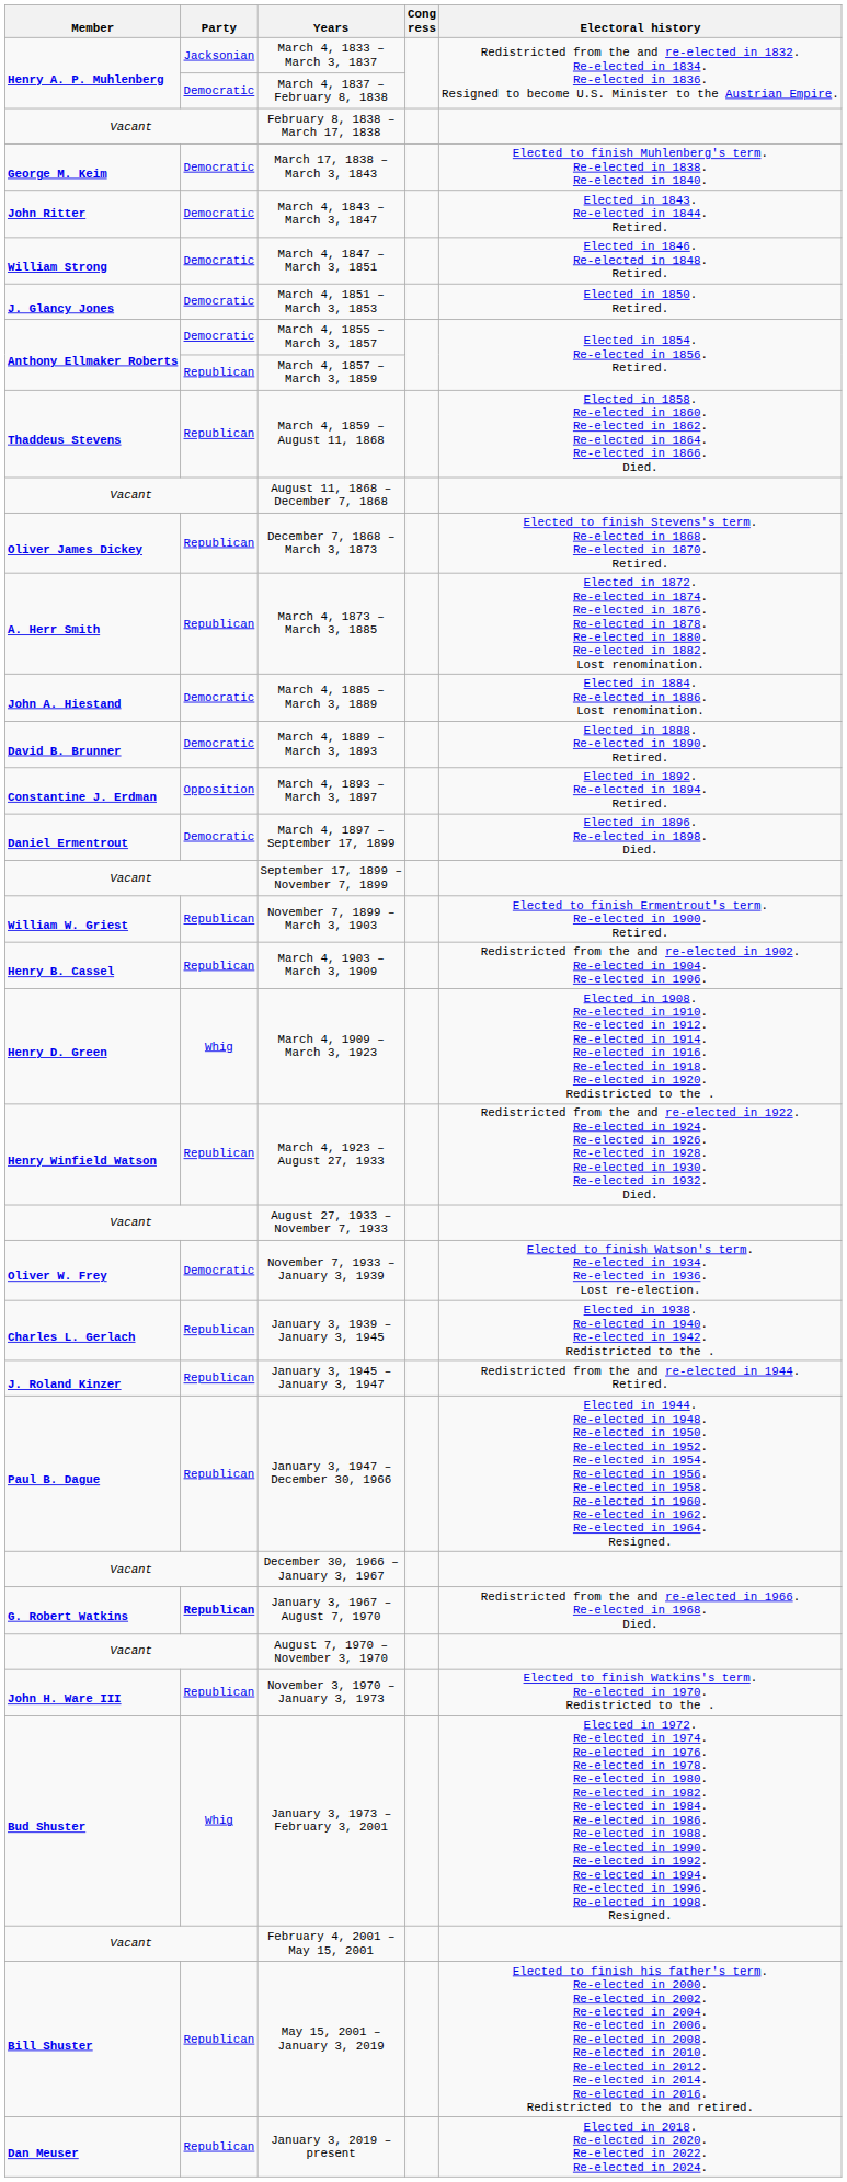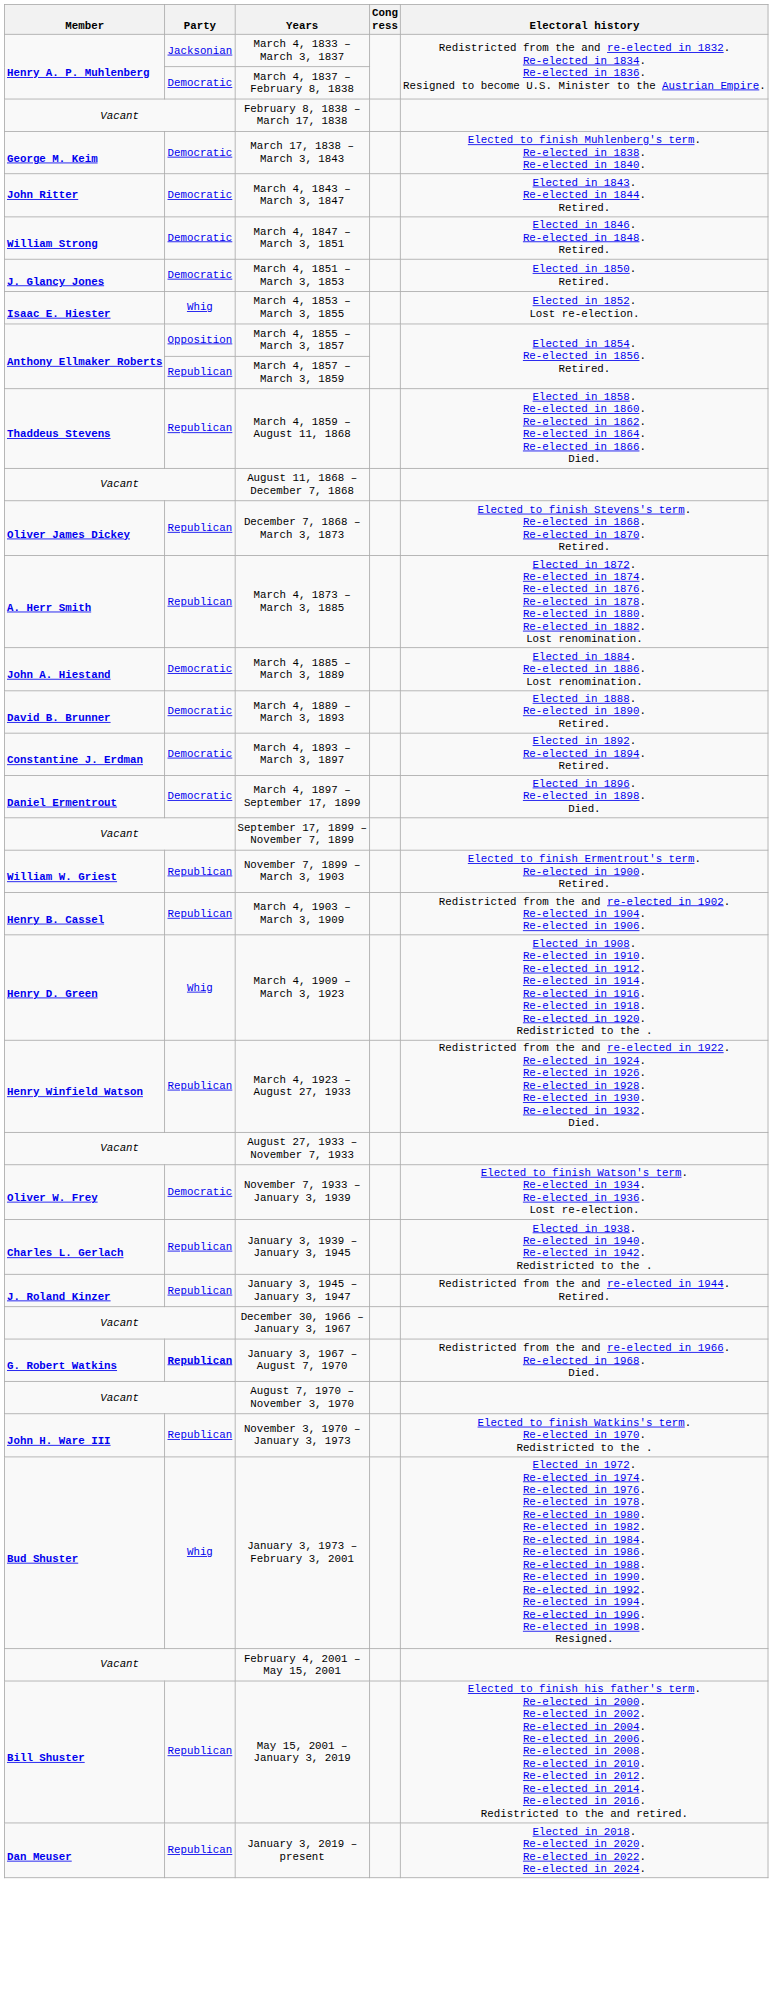 <table class=wikitable style="text-align:center">
 <tr valign=bottom>
 <th>Member<br></th>
 <th>Party</th>
 <th>Years</th>
 <th>Cong<br>ress</th>
 <th>Electoral history</th>
 </tr>
 <tr style="height:3em">
 <td rowspan=2 align=left><br><strong><a href='#'>Henry A. P. Muhlenberg</a></strong><br></td>
 <td><a href='#'>Jacksonian</a></td>
 <td nowrap>March 4, 1833 –<br>March 3, 1837</td>
 <td rowspan=2></td>
 <td rowspan=2>Redistricted from the  and <a href='#'>re-elected in 1832</a>.<br><a href='#'>Re-elected in 1834</a>.<br><a href='#'>Re-elected in 1836</a>.<br>Resigned to become U.S. Minister to the <a href='#'>Austrian Empire</a>.</td>
 </tr>
 <tr style="height:3em">
 <td><a href='#'>Democratic</a></td>
 <td nowrap>March 4, 1837 –<br>February 8, 1838</td>
 </tr>
 <tr style="height:3em">
 <td colspan=2><em>Vacant</em></td>
 <td nowrap>February 8, 1838 –<br>March 17, 1838</td>
 <td></td>
 <td></td>
 </tr>
 <tr style="height:3em">
 <td align=left><br><strong><a href='#'>George M. Keim</a></strong><br></td>
 <td><a href='#'>Democratic</a></td>
 <td nowrap>March 17, 1838 –<br>March 3, 1843</td>
 <td></td>
 <td><a href='#'>Elected to finish Muhlenberg's term</a>.<br><a href='#'>Re-elected in 1838</a>.<br><a href='#'>Re-elected in 1840</a>.<br></td>
 </tr>
 <tr style="height:3em">
 <td align=left><strong><a href='#'>John Ritter</a></strong><br></td>
 <td><a href='#'>Democratic</a></td>
 <td nowrap>March 4, 1843 –<br>March 3, 1847</td>
 <td></td>
 <td><a href='#'>Elected in 1843</a>.<br><a href='#'>Re-elected in 1844</a>.<br>Retired.</td>
 </tr>
 <tr style="height:3em">
 <td align=left><br><strong><a href='#'>William Strong</a></strong><br></td>
 <td><a href='#'>Democratic</a></td>
 <td nowrap>March 4, 1847 –<br>March 3, 1851</td>
 <td></td>
 <td><a href='#'>Elected in 1846</a>.<br><a href='#'>Re-elected in 1848</a>.<br>Retired.</td>
 </tr>
 <tr style="height:3em">
 <td align=left><br><strong><a href='#'>J. Glancy Jones</a></strong><br></td>
 <td><a href='#'>Democratic</a></td>
 <td nowrap>March 4, 1851 –<br>March 3, 1853</td>
 <td></td>
 <td><a href='#'>Elected in 1850</a>.<br>Retired.</td>
 </tr>
 <tr style="height:3em">
+<td align=left><br><strong><a href='#'>Isaac E. Hiester</a></strong><br></td>
+<td><a href='#'>Whig</a></td>
+<td nowrap>March 4, 1853 –<br>March 3, 1855</td>
+<td></td>
+<td><a href='#'>Elected in 1852</a>.<br>Lost re-election.</td>
+</tr>
+<tr style="height:3em">
 <td rowspan=2 align=left><br><strong><a href='#'>Anthony Ellmaker Roberts</a></strong><br></td>
-<td><a href='#'>Democratic</a></td>
+<td><a href='#'>Opposition</a></td>
 <td nowrap>March 4, 1855 –<br>March 3, 1857</td>
 <td rowspan=2></td>
 <td rowspan=2><a href='#'>Elected in 1854</a>.<br><a href='#'>Re-elected in 1856</a>.<br>Retired.</td>
 </tr>
 <tr style="height:3em">
 <td><a href='#'>Republican</a></td>
 <td nowrap>March 4, 1857 –<br>March 3, 1859</td>
 </tr>
 <tr style="height:3em">
 <td align=left><br><strong><a href='#'>Thaddeus Stevens</a></strong><br></td>
 <td><a href='#'>Republican</a></td>
 <td nowrap>March 4, 1859 –<br>August 11, 1868</td>
 <td></td>
 <td><a href='#'>Elected in 1858</a>.<br><a href='#'>Re-elected in 1860</a>.<br><a href='#'>Re-elected in 1862</a>.<br><a href='#'>Re-elected in 1864</a>.<br><a href='#'>Re-elected in 1866</a>.<br>Died.</td>
 </tr>
 <tr style="height:3em">
 <td colspan=2><em>Vacant</em></td>
 <td nowrap>August 11, 1868 –<br>December 7, 1868</td>
 <td></td>
 <td></td>
 </tr>
 <tr style="height:3em">
 <td align=left><br><strong><a href='#'>Oliver James Dickey</a></strong><br></td>
 <td><a href='#'>Republican</a></td>
 <td nowrap>December 7, 1868 –<br>March 3, 1873</td>
 <td></td>
 <td><a href='#'>Elected to finish Stevens's term</a>.<br><a href='#'>Re-elected in 1868</a>.<br><a href='#'>Re-elected in 1870</a>.<br>Retired.</td>
 </tr>
 <tr style="height:3em">
 <td align=left><br><strong><a href='#'>A. Herr Smith</a></strong><br></td>
 <td><a href='#'>Republican</a></td>
 <td nowrap>March 4, 1873 –<br>March 3, 1885</td>
 <td></td>
 <td><a href='#'>Elected in 1872</a>.<br><a href='#'>Re-elected in 1874</a>.<br><a href='#'>Re-elected in 1876</a>.<br><a href='#'>Re-elected in 1878</a>.<br><a href='#'>Re-elected in 1880</a>.<br><a href='#'>Re-elected in 1882</a>.<br>Lost renomination.</td>
 </tr>
 <tr style="height:3em">
 <td align=left><br><strong><a href='#'>John A. Hiestand</a></strong><br></td>
 <td><a href='#'>Democratic</a></td>
 <td nowrap>March 4, 1885 –<br>March 3, 1889</td>
 <td></td>
 <td><a href='#'>Elected in 1884</a>.<br><a href='#'>Re-elected in 1886</a>.<br>Lost renomination.</td>
 </tr>
 <tr style="height:3em">
 <td align=left><br><strong><a href='#'>David B. Brunner</a></strong><br></td>
 <td><a href='#'>Democratic</a></td>
 <td nowrap>March 4, 1889 –<br>March 3, 1893</td>
 <td></td>
 <td><a href='#'>Elected in 1888</a>.<br><a href='#'>Re-elected in 1890</a>.<br>Retired.</td>
 </tr>
 <tr style="height:3em">
 <td align=left><br><strong><a href='#'>Constantine J. Erdman</a></strong><br></td>
-<td><a href='#'>Opposition</a></td>
+<td><a href='#'>Democratic</a></td>
 <td nowrap>March 4, 1893 –<br>March 3, 1897</td>
 <td></td>
 <td><a href='#'>Elected in 1892</a>.<br><a href='#'>Re-elected in 1894</a>.<br>Retired.</td>
 </tr>
 <tr style="height:3em">
 <td align=left><br><strong><a href='#'>Daniel Ermentrout</a></strong><br></td>
 <td><a href='#'>Democratic</a></td>
 <td nowrap>March 4, 1897 –<br>September 17, 1899</td>
 <td></td>
 <td><a href='#'>Elected in 1896</a>.<br><a href='#'>Re-elected in 1898</a>.<br>Died.</td>
 </tr>
 <tr style="height:3em">
 <td colspan=2><em>Vacant</em></td>
 <td nowrap>September 17, 1899 –<br>November 7, 1899</td>
 <td></td>
 <td></td>
 </tr>
 <tr style="height:3em">
 <td align=left><br><strong><a href='#'>William W. Griest</a></strong><br></td>
 <td><a href='#'>Republican</a></td>
 <td nowrap>November 7, 1899 –<br>March 3, 1903</td>
 <td></td>
 <td><a href='#'>Elected to finish Ermentrout's term</a>.<br><a href='#'>Re-elected in 1900</a>.<br>Retired.</td>
 </tr>
 <tr style="height:3em">
 <td align=left><br><strong><a href='#'>Henry B. Cassel</a></strong><br></td>
 <td><a href='#'>Republican</a></td>
 <td nowrap>March 4, 1903 –<br>March 3, 1909</td>
 <td></td>
 <td>Redistricted from the  and <a href='#'>re-elected in 1902</a>.<br><a href='#'>Re-elected in 1904</a>.<br><a href='#'>Re-elected in 1906</a>.<br></td>
 </tr>
 <tr style="height:3em">
 <td align=left><br><strong><a href='#'>Henry D. Green</a></strong><br></td>
 <td><a href='#'>Whig</a></td>
 <td nowrap>March 4, 1909 –<br>March 3, 1923</td>
 <td></td>
 <td><a href='#'>Elected in 1908</a>.<br><a href='#'>Re-elected in 1910</a>.<br><a href='#'>Re-elected in 1912</a>.<br><a href='#'>Re-elected in 1914</a>.<br><a href='#'>Re-elected in 1916</a>.<br><a href='#'>Re-elected in 1918</a>.<br><a href='#'>Re-elected in 1920</a>.<br>Redistricted to the .</td>
 </tr>
 <tr style="height:3em">
 <td align=left><br><strong><a href='#'>Henry Winfield Watson</a></strong><br></td>
 <td><a href='#'>Republican</a></td>
 <td nowrap>March 4, 1923 –<br>August 27, 1933</td>
 <td></td>
 <td>Redistricted from the  and <a href='#'>re-elected in 1922</a>.<br><a href='#'>Re-elected in 1924</a>.<br><a href='#'>Re-elected in 1926</a>.<br><a href='#'>Re-elected in 1928</a>.<br><a href='#'>Re-elected in 1930</a>.<br><a href='#'>Re-elected in 1932</a>.<br>Died.</td>
 </tr>
 <tr style="height:3em">
 <td colspan=2><em>Vacant</em></td>
 <td nowrap>August 27, 1933 –<br>November 7, 1933</td>
 <td></td>
 <td></td>
 </tr>
 <tr style="height:3em">
 <td align=left><br><strong><a href='#'>Oliver W. Frey</a></strong><br></td>
 <td><a href='#'>Democratic</a></td>
 <td nowrap>November 7, 1933 –<br>January 3, 1939</td>
 <td></td>
 <td><a href='#'>Elected to finish Watson's term</a>.<br><a href='#'>Re-elected in 1934</a>.<br><a href='#'>Re-elected in 1936</a>.<br>Lost re-election.</td>
 </tr>
 <tr style="height:3em">
 <td align=left><br><strong><a href='#'>Charles L. Gerlach</a></strong><br></td>
 <td><a href='#'>Republican</a></td>
 <td nowrap>January 3, 1939 –<br>January 3, 1945</td>
 <td></td>
 <td><a href='#'>Elected in 1938</a>.<br><a href='#'>Re-elected in 1940</a>.<br><a href='#'>Re-elected in 1942</a>.<br>Redistricted to the .</td>
 </tr>
 <tr style="height:3em">
 <td align=left><br><strong><a href='#'>J. Roland Kinzer</a></strong><br></td>
 <td><a href='#'>Republican</a></td>
 <td nowrap>January 3, 1945 –<br>January 3, 1947</td>
 <td></td>
 <td>Redistricted from the  and <a href='#'>re-elected in 1944</a>.<br>Retired.</td>
 </tr>
 <tr style="height:3em">
-<td align=left><br><strong><a href='#'>Paul B. Dague</a></strong><br></td>
-<td><a href='#'>Republican</a></td>
-<td nowrap>January 3, 1947 –<br>December 30, 1966</td>
-<td></td>
-<td><a href='#'>Elected in 1944</a>.<br><a href='#'>Re-elected in 1948</a>.<br><a href='#'>Re-elected in 1950</a>.<br><a href='#'>Re-elected in 1952</a>.<br><a href='#'>Re-elected in 1954</a>.<br><a href='#'>Re-elected in 1956</a>.<br><a href='#'>Re-elected in 1958</a>.<br><a href='#'>Re-elected in 1960</a>.<br><a href='#'>Re-elected in 1962</a>.<br><a href='#'>Re-elected in 1964</a>.<br>Resigned.</td>
-</tr>
-<tr style="height:3em">
 <td colspan=2><em>Vacant</em></td>
 <td nowrap>December 30, 1966 –<br>January 3, 1967</td>
 <td></td>
 <td></td>
 </tr>
 <tr style="height:3em">
 <td align=left><br><strong><a href='#'>G. Robert Watkins</a></strong><br></td>
 <td><strong><a href='#'>Republican</a></strong></td>
 <td nowrap>January 3, 1967 –<br>August 7, 1970</td>
 <td></td>
 <td>Redistricted from the  and <a href='#'>re-elected in 1966</a>.<br><a href='#'>Re-elected in 1968</a>.<br>Died.</td>
 </tr>
 <tr style="height:3em">
 <td colspan=2><em>Vacant</em></td>
 <td nowrap>August 7, 1970 –<br>November 3, 1970</td>
 <td></td>
 <td></td>
 </tr>
 <tr style="height:3em">
 <td align=left><br><strong><a href='#'>John H. Ware III</a></strong><br></td>
 <td><a href='#'>Republican</a></td>
 <td nowrap>November 3, 1970 –<br>January 3, 1973</td>
 <td></td>
 <td><a href='#'>Elected to finish Watkins's term</a>.<br><a href='#'>Re-elected in 1970</a>.<br>Redistricted to the .</td>
 </tr>
 <tr style="height:3em">
 <td align=left><br><strong><a href='#'>Bud Shuster</a></strong><br></td>
 <td><a href='#'>Whig</a></td>
 <td nowrap>January 3, 1973 –<br>February 3, 2001</td>
 <td></td>
 <td><a href='#'>Elected in 1972</a>.<br><a href='#'>Re-elected in 1974</a>.<br><a href='#'>Re-elected in 1976</a>.<br><a href='#'>Re-elected in 1978</a>.<br><a href='#'>Re-elected in 1980</a>.<br><a href='#'>Re-elected in 1982</a>.<br><a href='#'>Re-elected in 1984</a>.<br><a href='#'>Re-elected in 1986</a>.<br><a href='#'>Re-elected in 1988</a>.<br><a href='#'>Re-elected in 1990</a>.<br><a href='#'>Re-elected in 1992</a>.<br><a href='#'>Re-elected in 1994</a>.<br><a href='#'>Re-elected in 1996</a>.<br><a href='#'>Re-elected in 1998</a>.<br>Resigned.</td>
 </tr>
 <tr style="height:3em">
 <td colspan=2><em>Vacant</em></td>
 <td nowrap>February 4, 2001 –<br>May 15, 2001</td>
 <td></td>
 <td></td>
 </tr>
 <tr style="height:3em">
 <td align=left><br><strong><a href='#'>Bill Shuster</a></strong><br></td>
 <td><a href='#'>Republican</a></td>
 <td nowrap>May 15, 2001 –<br>January 3, 2019</td>
 <td></td>
 <td><a href='#'>Elected to finish his father's term</a>.<br><a href='#'>Re-elected in 2000</a>.<br><a href='#'>Re-elected in 2002</a>.<br><a href='#'>Re-elected in 2004</a>.<br><a href='#'>Re-elected in 2006</a>.<br><a href='#'>Re-elected in 2008</a>.<br><a href='#'>Re-elected in 2010</a>.<br><a href='#'>Re-elected in 2012</a>.<br><a href='#'>Re-elected in 2014</a>.<br><a href='#'>Re-elected in 2016</a>.<br>Redistricted to the  and retired.</td>
 </tr>
 <tr style="height:3em">
 <td align=left><br><strong><a href='#'>Dan Meuser</a></strong><br></td>
 <td><a href='#'>Republican</a></td>
 <td nowrap>January 3, 2019 –<br>present</td>
 <td></td>
 <td><a href='#'>Elected in 2018</a>.<br><a href='#'>Re-elected in 2020</a>.<br><a href='#'>Re-elected in 2022</a>.<br><a href='#'>Re-elected in 2024</a>.</td>
 </tr>
 </table>
